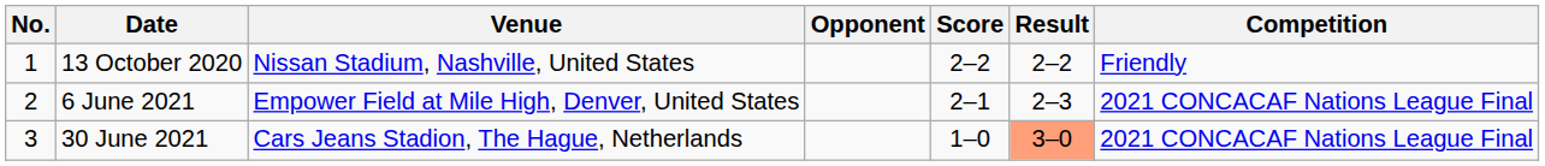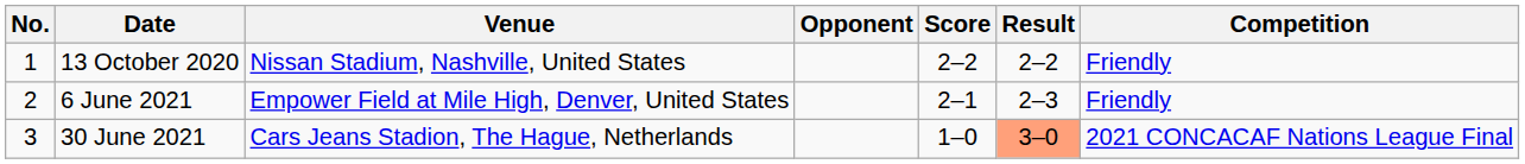 <table class="wikitable sortable">
 <tr>
 <th scope="col">No.</th>
 <th scope="col">Date</th>
 <th scope="col">Venue</th>
 <th scope="col">Opponent</th>
 <th scope="col">Score</th>
 <th scope="col">Result</th>
 <th scope="col">Competition</th>
 </tr>
 <tr>
 <td align="center">1</td>
 <td>13 October 2020</td>
 <td><a href='#'>Nissan Stadium</a>, <a href='#'>Nashville</a>, United States</td>
 <td></td>
 <td align="center">2–2</td>
 <td align="center">2–2</td>
 <td><a href='#'>Friendly</a></td>
 </tr>
 <tr>
 <td align="center">2</td>
 <td>6 June 2021</td>
 <td><a href='#'>Empower Field at Mile High</a>, <a href='#'>Denver</a>, United States</td>
 <td></td>
 <td align="center">2–1</td>
 <td align="center">2–3 </td>
-<td><a href='#'>2021 CONCACAF Nations League Final</a></td>
+<td><a href='#'>Friendly</a></td>
 </tr>
 <tr>
 <td align="center">3</td>
 <td>30 June 2021</td>
 <td><a href='#'>Cars Jeans Stadion</a>, <a href='#'>The Hague</a>, Netherlands</td>
 <td></td>
 <td align="center">1–0</td>
 <td align="center" style="background: lightsalmon;">3–0</td>
 <td><a href='#'>2021 CONCACAF Nations League Final</a></td>
 </tr>
 </table>
